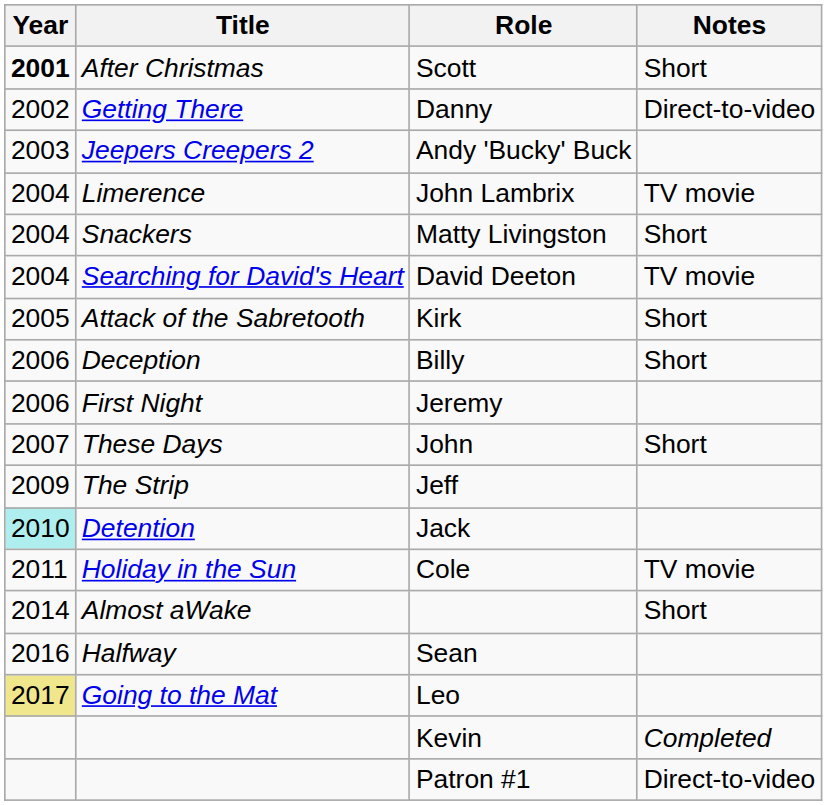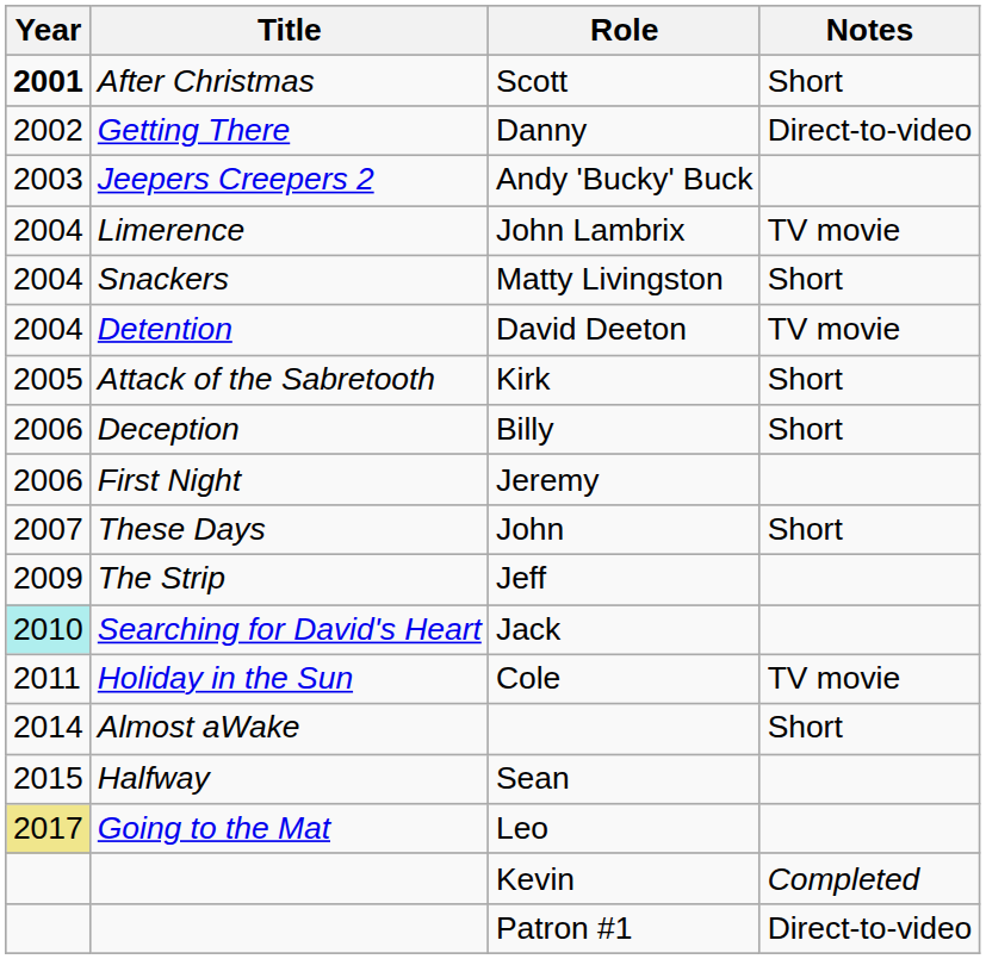 <table class="wikitable">
 <tr>
 <th>Year</th>
 <th>Title</th>
 <th>Role</th>
 <th>Notes</th>
 </tr>
 <tr>
 <td><strong>2001</strong></td>
 <td><em>After Christmas</em></td>
 <td>Scott</td>
 <td>Short</td>
 </tr>
 <tr>
 <td>2002</td>
 <td><em><a href='#'>Getting There</a></em></td>
 <td>Danny</td>
 <td>Direct-to-video</td>
 </tr>
 <tr>
 <td>2003</td>
 <td><em><a href='#'>Jeepers Creepers 2</a></em></td>
 <td>Andy 'Bucky' Buck</td>
 <td></td>
 </tr>
 <tr>
 <td>2004</td>
 <td><em>Limerence</em></td>
 <td>John Lambrix</td>
 <td>TV movie</td>
 </tr>
 <tr>
 <td>2004</td>
 <td><em>Snackers</em></td>
 <td>Matty Livingston</td>
 <td>Short</td>
 </tr>
 <tr>
 <td>2004</td>
-<td><em><a href='#'>Searching for David's Heart</a></em></td>
+<td><em><a href='#'>Detention</a></em></td>
 <td>David Deeton</td>
 <td>TV movie</td>
 </tr>
 <tr>
 <td>2005</td>
 <td><em>Attack of the Sabretooth</em></td>
 <td>Kirk</td>
 <td>Short</td>
 </tr>
 <tr>
 <td>2006</td>
 <td><em>Deception</em></td>
 <td>Billy</td>
 <td>Short</td>
 </tr>
 <tr>
 <td>2006</td>
 <td><em>First Night</em></td>
 <td>Jeremy</td>
 <td></td>
 </tr>
 <tr>
 <td>2007</td>
 <td><em>These Days</em></td>
 <td>John</td>
 <td>Short</td>
 </tr>
 <tr>
 <td>2009</td>
 <td><em>The Strip</em></td>
 <td>Jeff</td>
 <td></td>
 </tr>
 <tr>
 <td style="background: paleturquoise;">2010</td>
-<td><em><a href='#'>Detention</a></em></td>
+<td><em><a href='#'>Searching for David's Heart</a></em></td>
 <td>Jack</td>
 <td></td>
 </tr>
 <tr>
 <td>2011</td>
 <td><em><a href='#'>Holiday in the Sun</a></em></td>
 <td>Cole</td>
 <td>TV movie</td>
 </tr>
 <tr>
 <td>2014</td>
 <td><em>Almost aWake</em></td>
 <td></td>
 <td>Short</td>
 </tr>
 <tr>
-<td>2016</td>
+<td>2015</td>
 <td><em>Halfway</em></td>
 <td>Sean</td>
 <td></td>
 </tr>
 <tr>
 <td style="background: khaki;">2017</td>
 <td><em><a href='#'>Going to the Mat</a></em></td>
 <td>Leo</td>
 <td></td>
 </tr>
 <tr>
 <td></td>
 <td></td>
 <td>Kevin</td>
 <td><em>Completed</em></td>
 </tr>
 <tr>
 <td></td>
 <td></td>
 <td>Patron #1</td>
 <td>Direct-to-video</td>
 </tr>
 </table>
